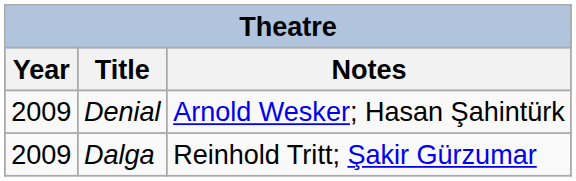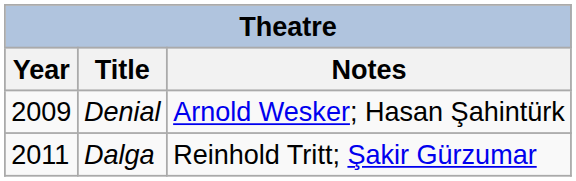 <table class="wikitable plainrowheaders sortable" style="margin-right: 0; font-size: 95%;">
 <tr bgcolor="#CCCCCC" align="center">
 <th colspan="3" style="background: LightSteelBlue;">Theatre</th>
 </tr>
 <tr bgcolor="#CCCCCC" align="center">
 <th>Year</th>
 <th>Title</th>
 <th>Notes</th>
 </tr>
 <tr>
 <td>2009</td>
 <td><em>Denial</em></td>
 <td><a href='#'>Arnold Wesker</a>; Hasan Şahintürk</td>
 </tr>
 <tr>
-<td>2009</td>
+<td>2011</td>
 <td><em>Dalga</em></td>
 <td>Reinhold Tritt; <a href='#'>Şakir Gürzumar</a></td>
 </tr>
 </table>
